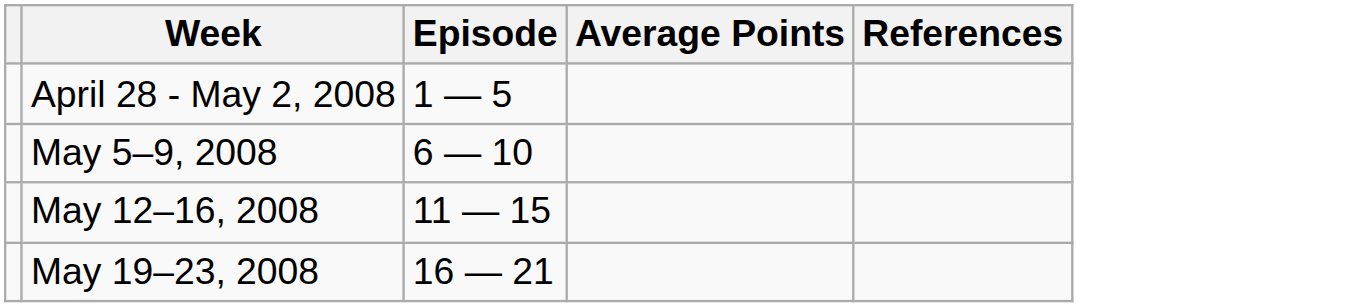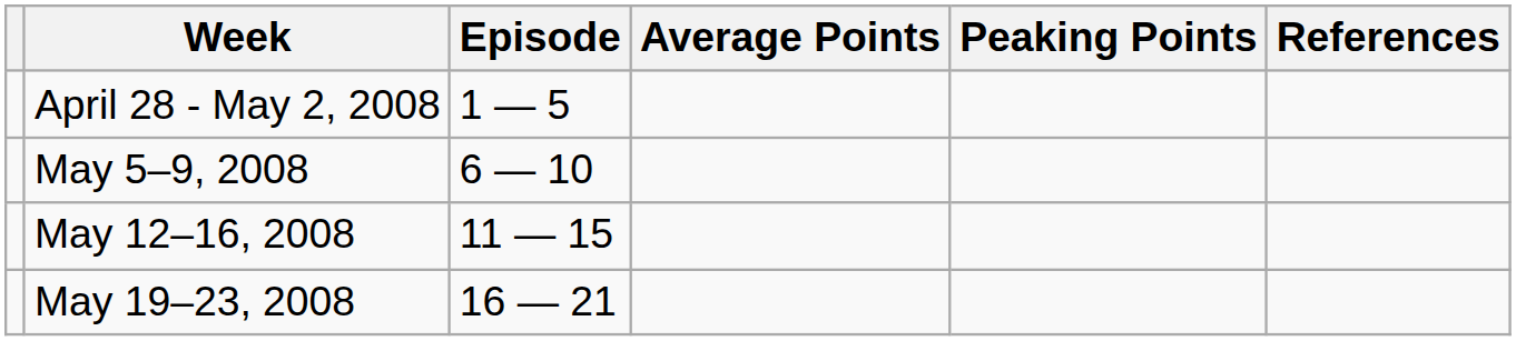 <table class="wikitable">
 <tr>
 <th></th>
 <th>Week</th>
 <th>Episode</th>
 <th>Average Points</th>
+<th>Peaking Points</th>
 <th>References</th>
 </tr>
 <tr>
 <td></td>
 <td>April 28 - May 2, 2008</td>
 <td>1 — 5</td>
+<td></td>
 <td></td>
 <td></td>
 </tr>
 <tr>
 <td></td>
 <td>May 5–9, 2008</td>
 <td>6 — 10</td>
 <td></td>
 <td></td>
+<td></td>
 </tr>
 <tr>
 <td></td>
 <td>May 12–16, 2008</td>
 <td>11 — 15</td>
+<td></td>
 <td></td>
 <td></td>
 </tr>
 <tr>
 <td></td>
 <td>May 19–23, 2008</td>
 <td>16 — 21</td>
 <td></td>
 <td></td>
+<td></td>
 </tr>
 </table>
